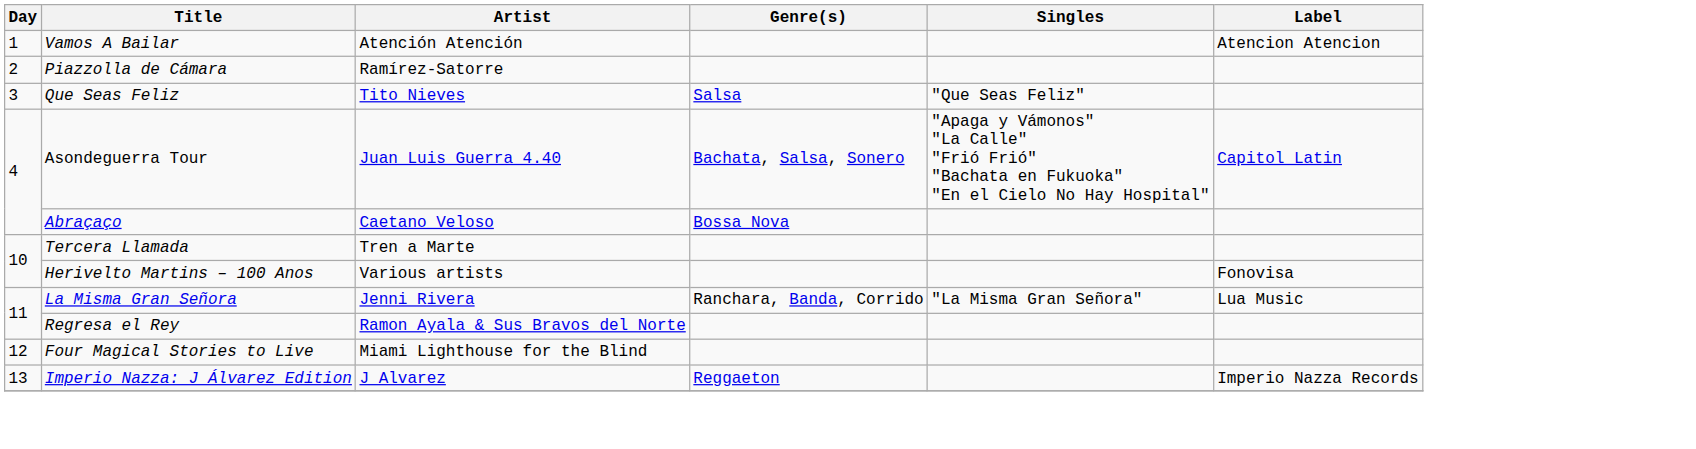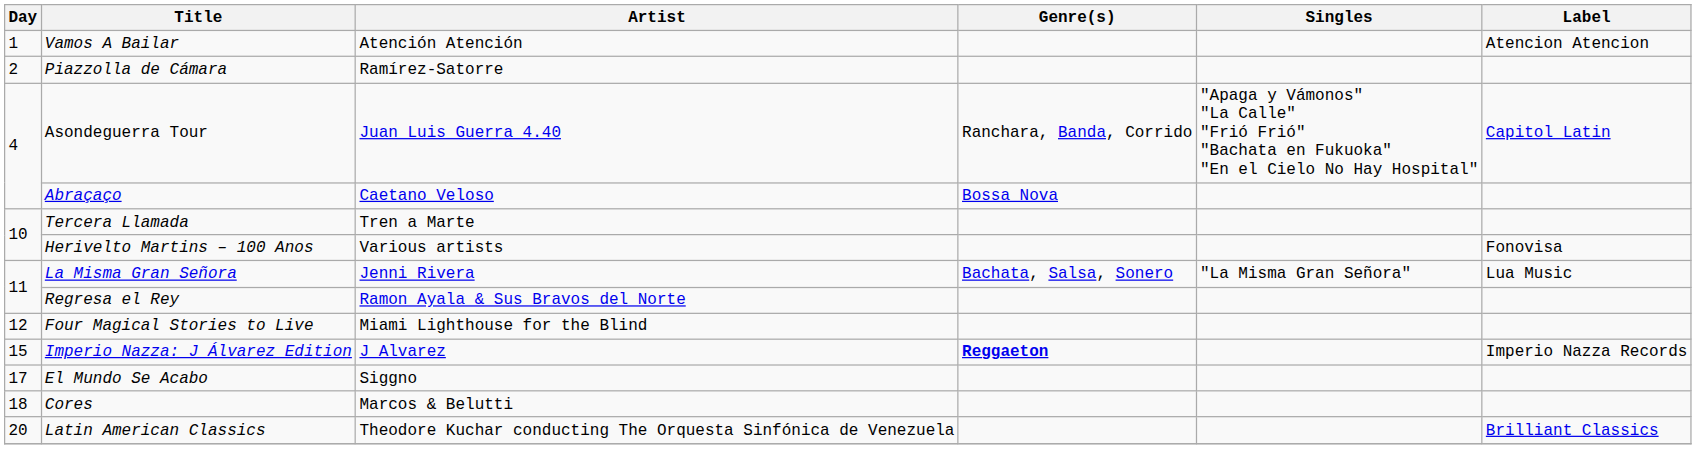 <table class="wikitable sortable" style="text-align: left;">
 <tr>
 <th>Day</th>
 <th>Title</th>
 <th>Artist</th>
 <th>Genre(s)</th>
 <th>Singles</th>
 <th>Label</th>
 </tr>
 <tr>
 <td rowspan="1">1</td>
 <td><em>Vamos A Bailar</em></td>
 <td>Atención Atención</td>
 <td></td>
 <td></td>
 <td>Atencion Atencion</td>
 </tr>
 <tr>
 <td rowspan="1">2</td>
 <td><em>Piazzolla de Cámara</em></td>
 <td>Ramírez-Satorre</td>
 <td></td>
 <td></td>
 <td></td>
 </tr>
 <tr>
-<td rowspan="1">3</td>
-<td><em>Que Seas Feliz</em></td>
-<td><a href='#'>Tito Nieves</a></td>
-<td><a href='#'>Salsa</a></td>
-<td>"Que Seas Feliz"</td>
-<td></td>
-</tr>
-<tr>
 <td rowspan="2">4</td>
 <td>Asondeguerra Tour</td>
 <td><a href='#'>Juan Luis Guerra 4.40</a></td>
-<td><a href='#'>Bachata</a>, <a href='#'>Salsa</a>, <a href='#'>Sonero</a></td>
+<td>Ranchara, <a href='#'>Banda</a>, Corrido</td>
 <td>"Apaga y Vámonos"<br>"La Calle"<br>"Frió Frió"<br>"Bachata en Fukuoka"<br>"En el Cielo No Hay Hospital"</td>
 <td><a href='#'>Capitol Latin</a></td>
 </tr>
 <tr>
 <td><em><a href='#'>Abraçaço</a></em></td>
 <td><a href='#'>Caetano Veloso</a></td>
 <td><a href='#'>Bossa Nova</a></td>
 <td></td>
 <td></td>
 </tr>
 <tr>
 <td rowspan="2">10</td>
 <td><em>Tercera Llamada</em></td>
 <td>Tren a Marte</td>
 <td></td>
 <td></td>
 <td></td>
 </tr>
 <tr>
 <td><em>Herivelto Martins – 100 Anos</em></td>
 <td>Various artists</td>
 <td></td>
 <td></td>
 <td>Fonovisa</td>
 </tr>
 <tr>
 <td rowspan="2">11</td>
 <td><em><a href='#'>La Misma Gran Señora</a></em></td>
 <td><a href='#'>Jenni Rivera</a></td>
-<td>Ranchara, <a href='#'>Banda</a>, Corrido</td>
+<td><a href='#'>Bachata</a>, <a href='#'>Salsa</a>, <a href='#'>Sonero</a></td>
 <td>"La Misma Gran Señora"</td>
 <td>Lua Music</td>
 </tr>
 <tr>
 <td><em>Regresa el Rey</em></td>
 <td><a href='#'>Ramon Ayala & Sus Bravos del Norte</a></td>
 <td></td>
 <td></td>
 <td></td>
 </tr>
 <tr>
 <td rowspan="1">12</td>
 <td><em>Four Magical Stories to Live</em></td>
 <td>Miami Lighthouse for the Blind</td>
 <td></td>
 <td></td>
 <td></td>
 </tr>
 <tr>
-<td rowspan="1">13</td>
+<td rowspan="1">15</td>
 <td><em><a href='#'>Imperio Nazza: J Álvarez Edition</a></em></td>
 <td><a href='#'>J Alvarez</a></td>
-<td><a href='#'>Reggaeton</a></td>
+<td><strong><a href='#'>Reggaeton</a></strong></td>
 <td></td>
 <td>Imperio Nazza Records</td>
 </tr>
 <tr>
+<td rowspan="1">17</td>
+<td><em>El Mundo Se Acabo</em></td>
+<td>Siggno</td>
+<td></td>
+<td></td>
+<td></td>
+</tr>
+<tr>
+<td rowspan="1">18</td>
+<td><em>Cores</em></td>
+<td>Marcos & Belutti</td>
+<td></td>
+<td></td>
+<td></td>
+</tr>
+<tr>
+<td rowspan="1">20</td>
+<td><em>Latin American Classics</em></td>
+<td>Theodore Kuchar conducting The Orquesta Sinfónica de Venezuela</td>
+<td></td>
+<td></td>
+<td><a href='#'>Brilliant Classics</a></td>
+</tr>
+<tr>
 </tr>
 </table>
